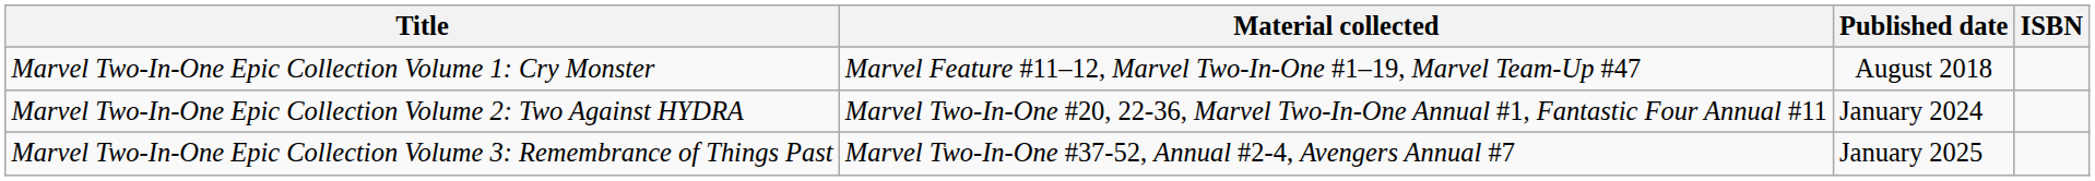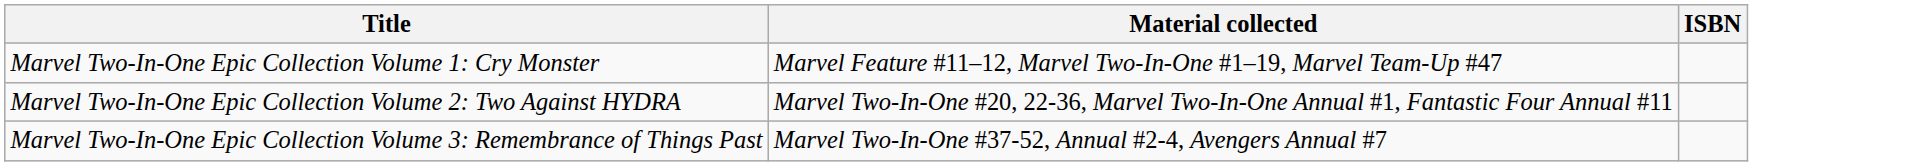 <table class="wikitable">
 <tr>
 <th>Title</th>
 <th>Material collected</th>
-<th>Published date</th>
 <th>ISBN</th>
 </tr>
 <tr>
 <td><em>Marvel Two-In-One Epic Collection Volume 1: Cry Monster</em></td>
 <td><em>Marvel Feature</em> #11–12, <em>Marvel Two-In-One</em> #1–19, <em>Marvel Team-Up</em> #47</td>
-<td style="text-align:center;">August 2018</td>
 <td style="text-align:center;"></td>
 </tr>
 <tr>
 <td><em>Marvel Two-In-One Epic Collection Volume 2: Two Against HYDRA</em></td>
 <td><em>Marvel Two-In-One</em> #20, 22-36, <em>Marvel Two-In-One Annual</em> #1, <em>Fantastic Four Annual</em> #11</td>
-<td>January 2024</td>
 <td style="text-align:center;"></td>
 </tr>
 <tr>
 <td><em>Marvel Two-In-One Epic Collection Volume 3: Remembrance of Things Past</em></td>
 <td><em>Marvel Two-In-One</em> #37-52, <em>Annual</em> #2-4, <em>Avengers Annual</em> #7</td>
-<td>January 2025</td>
 <td style="text-align:center;"></td>
 </tr>
 </table>
